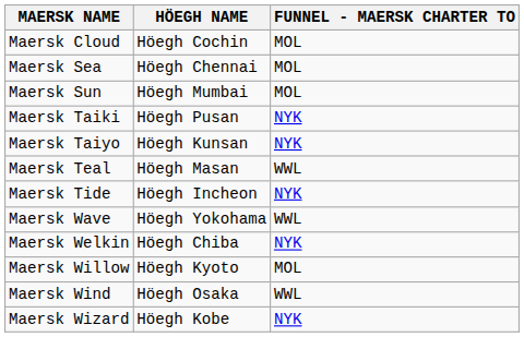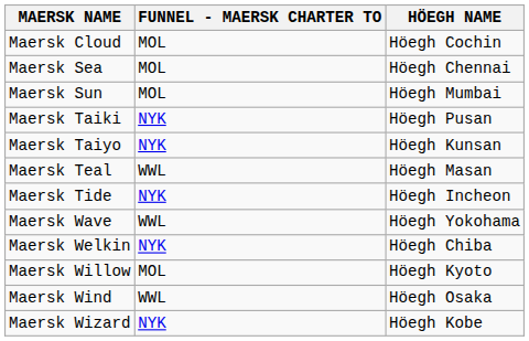 <table class="wikitable sortable">
 <tr>
 <th>MAERSK NAME</th>
+<th>FUNNEL - MAERSK CHARTER TO</th>
 <th>HÖEGH NAME</th>
-<th>FUNNEL - MAERSK CHARTER TO</th>
 </tr>
 <tr>
 <td>Maersk Cloud</td>
+<td>MOL</td>
 <td>Höegh Cochin</td>
-<td>MOL</td>
 </tr>
 <tr>
 <td>Maersk Sea</td>
+<td>MOL</td>
 <td>Höegh Chennai</td>
-<td>MOL</td>
 </tr>
 <tr>
 <td>Maersk Sun</td>
+<td>MOL</td>
 <td>Höegh Mumbai</td>
-<td>MOL</td>
 </tr>
 <tr>
 <td>Maersk Taiki</td>
+<td><a href='#'>NYK</a></td>
 <td>Höegh Pusan</td>
-<td><a href='#'>NYK</a></td>
 </tr>
 <tr>
 <td>Maersk Taiyo</td>
+<td><a href='#'>NYK</a></td>
 <td>Höegh Kunsan</td>
-<td><a href='#'>NYK</a></td>
 </tr>
 <tr>
 <td>Maersk Teal</td>
+<td>WWL</td>
 <td>Höegh Masan</td>
-<td>WWL</td>
 </tr>
 <tr>
 <td>Maersk Tide</td>
+<td><a href='#'>NYK</a></td>
 <td>Höegh Incheon</td>
-<td><a href='#'>NYK</a></td>
 </tr>
 <tr>
 <td>Maersk Wave</td>
+<td>WWL</td>
 <td>Höegh Yokohama</td>
-<td>WWL</td>
 </tr>
 <tr>
 <td>Maersk Welkin</td>
+<td><a href='#'>NYK</a></td>
 <td>Höegh Chiba</td>
-<td><a href='#'>NYK</a></td>
 </tr>
 <tr>
 <td>Maersk Willow</td>
+<td>MOL</td>
 <td>Höegh Kyoto</td>
-<td>MOL</td>
 </tr>
 <tr>
 <td>Maersk Wind</td>
+<td>WWL</td>
 <td>Höegh Osaka</td>
-<td>WWL</td>
 </tr>
 <tr>
 <td>Maersk Wizard</td>
+<td><a href='#'>NYK</a></td>
 <td>Höegh Kobe</td>
-<td><a href='#'>NYK</a></td>
 </tr>
 </table>
